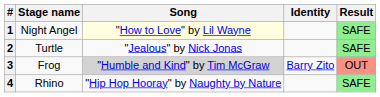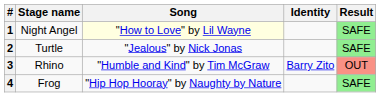 <table class="wikitable plainrowheaders" style="text-align: center;">
 <tr>
 <th>#</th>
 <th>Stage name</th>
 <th>Song</th>
 <th>Identity</th>
 <th colspan=2>Result</th>
 </tr>
 <tr>
 <th>1</th>
 <td>Night Angel</td>
 <td style="background: lightyellow;">"<a href='#'>How to Love</a>" by <a href='#'>Lil Wayne</a></td>
 <td></td>
 <td bgcolor="lightgreen">SAFE</td>
 </tr>
 <tr>
 <th>2</th>
 <td>Turtle</td>
 <td>"<a href='#'>Jealous</a>" by <a href='#'>Nick Jonas</a></td>
 <td></td>
 <td bgcolor="lightgreen">SAFE</td>
 </tr>
 <tr>
 <th>3</th>
-<td>Frog</td>
-<td style="background: lightgrey;">"<a href='#'>Humble and Kind</a>" by <a href='#'>Tim McGraw</a></td>
+<td>Rhino</td>
+<td>"<a href='#'>Humble and Kind</a>" by <a href='#'>Tim McGraw</a></td>
 <td><a href='#'>Barry Zito</a></td>
 <td bgcolor=#F99185>OUT</td>
 </tr>
 <tr>
 <th>4</th>
-<td>Rhino</td>
+<td>Frog</td>
 <td>"<a href='#'>Hip Hop Hooray</a>" by <a href='#'>Naughty by Nature</a></td>
 <td></td>
 <td bgcolor="lightgreen">SAFE</td>
 </tr>
 </table>
